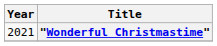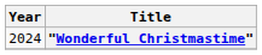 <table class="wikitable plainrowheaders" style="text-align:center;">
 <tr>
 <th scope="col">Year</th>
 <th scope="col">Title</th>
 </tr>
 <tr>
-<td>2021</td>
+<td>2024</td>
 <th scope="row">"<a href='#'>Wonderful Christmastime</a>"</th>
 </tr>
 <tr>
 </tr>
 </table>
